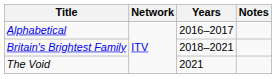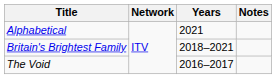 <table class="wikitable sortable">
 <tr>
 <th>Title</th>
 <th>Network</th>
 <th>Years</th>
 <th>Notes</th>
 </tr>
 <tr>
 <td><em><a href='#'>Alphabetical</a></em></td>
 <td rowspan="3"><a href='#'>ITV</a></td>
-<td>2016–2017</td>
+<td>2021</td>
 <td></td>
 </tr>
 <tr>
 <td><em><a href='#'>Britain's Brightest Family</a></em></td>
 <td>2018–2021</td>
 <td></td>
 </tr>
 <tr>
 <td><em>The Void</em></td>
-<td>2021</td>
+<td>2016–2017</td>
 <td></td>
 </tr>
 </table>
